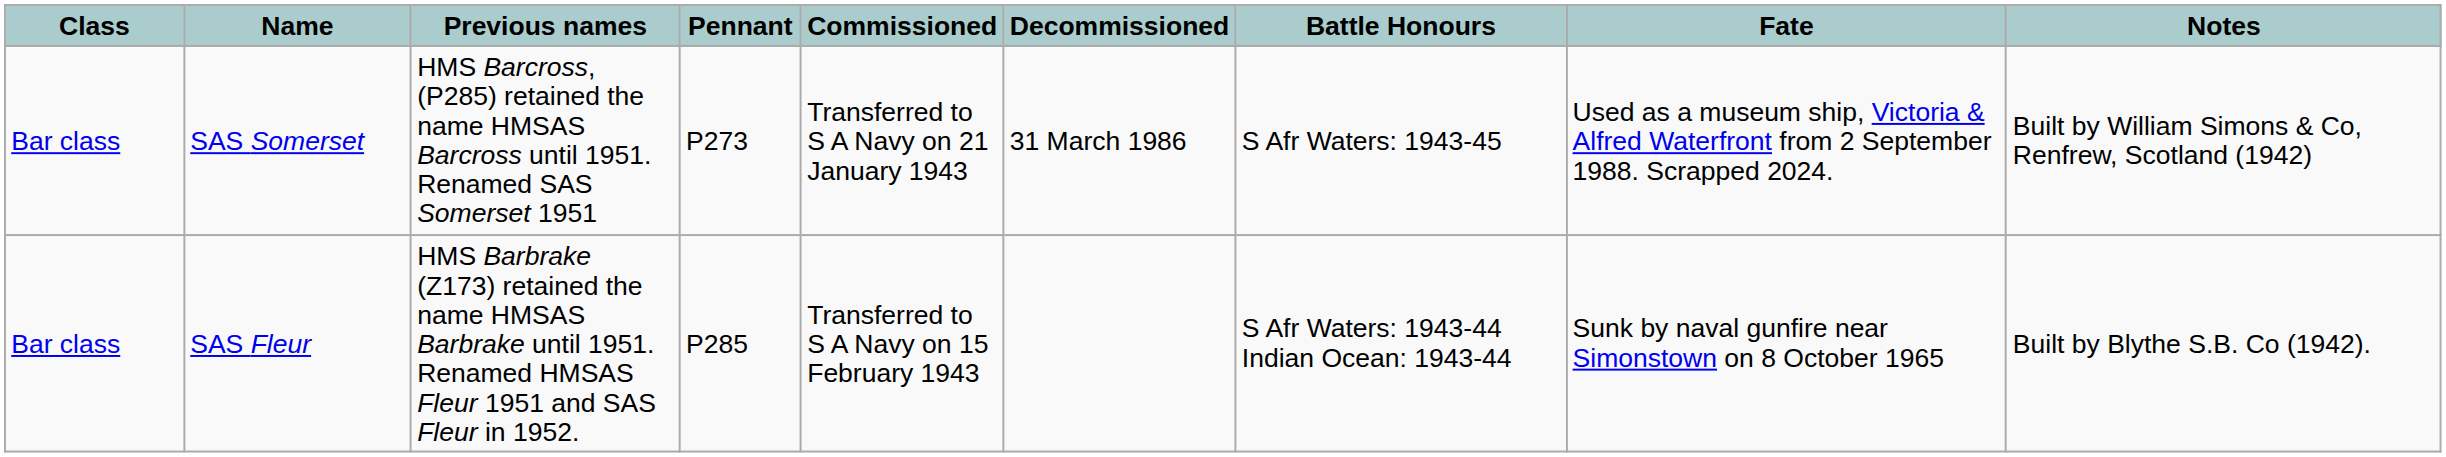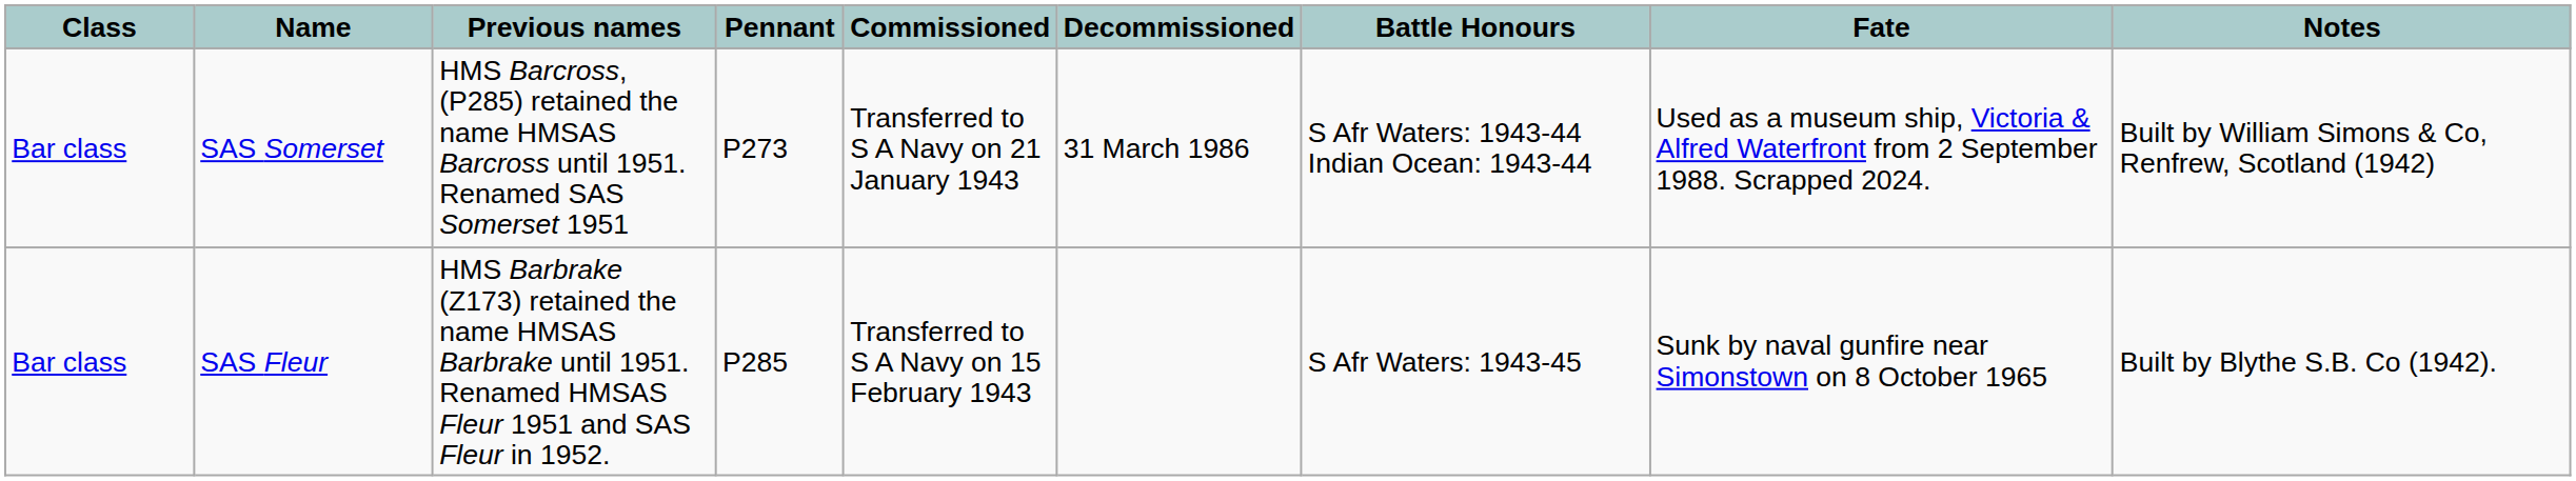 <table class="wikitable sortable" style="font-style: normal; font-size: 85%">
 <tr>
 <th style="width:8%; background-color:#aacccc">Class</th>
 <th style="width:10%; background-color:#aacccc">Name</th>
 <th style="width:12%; background-color:#aacccc" class=unsortable>Previous names</th>
 <th style="width:5%; background-color:#aacccc">Pennant</th>
 <th style="width:5%; background-color:#aacccc">Commissioned</th>
 <th style="width:5%; background-color:#aacccc">Decommissioned</th>
 <th style="width:15%; background-color:#aacccc">Battle Honours</th>
 <th style="width:20%; background-color:#aacccc" class=unsortable>Fate</th>
 <th style="width:20%; background-color:#aacccc" class=unsortable>Notes</th>
 </tr>
 <tr>
 <td><a href='#'>Bar class</a></td>
 <td><a href='#'>SAS <em>Somerset</em></a></td>
 <td>HMS <em>Barcross</em>, (P285) retained the name HMSAS <em>Barcross</em> until 1951.  Renamed SAS <em>Somerset</em> 1951</td>
 <td>P273</td>
 <td>Transferred to S A Navy on 21 January 1943</td>
 <td>31 March 1986</td>
-<td>S Afr Waters: 1943-45</td>
+<td>S Afr Waters: 1943-44<br>Indian Ocean: 1943-44</td>
 <td>Used as a museum ship, <a href='#'>Victoria & Alfred Waterfront</a> from 2 September 1988. Scrapped 2024.</td>
 <td>Built by William Simons & Co, Renfrew, Scotland (1942)</td>
 </tr>
 <tr>
 <td><a href='#'>Bar class</a></td>
 <td><a href='#'>SAS <em>Fleur</em></a></td>
 <td>HMS <em>Barbrake</em> (Z173) retained the name HMSAS <em>Barbrake</em> until 1951.<br>Renamed HMSAS <em>Fleur</em> 1951 and SAS <em>Fleur</em> in 1952.</td>
 <td>P285</td>
 <td>Transferred to S A Navy on 15 February 1943</td>
 <td></td>
-<td>S Afr Waters: 1943-44<br>Indian Ocean: 1943-44</td>
+<td>S Afr Waters: 1943-45</td>
 <td>Sunk by naval gunfire near <a href='#'>Simonstown</a> on 8 October 1965</td>
 <td>Built by Blythe S.B. Co (1942).</td>
 </tr>
 </table>
